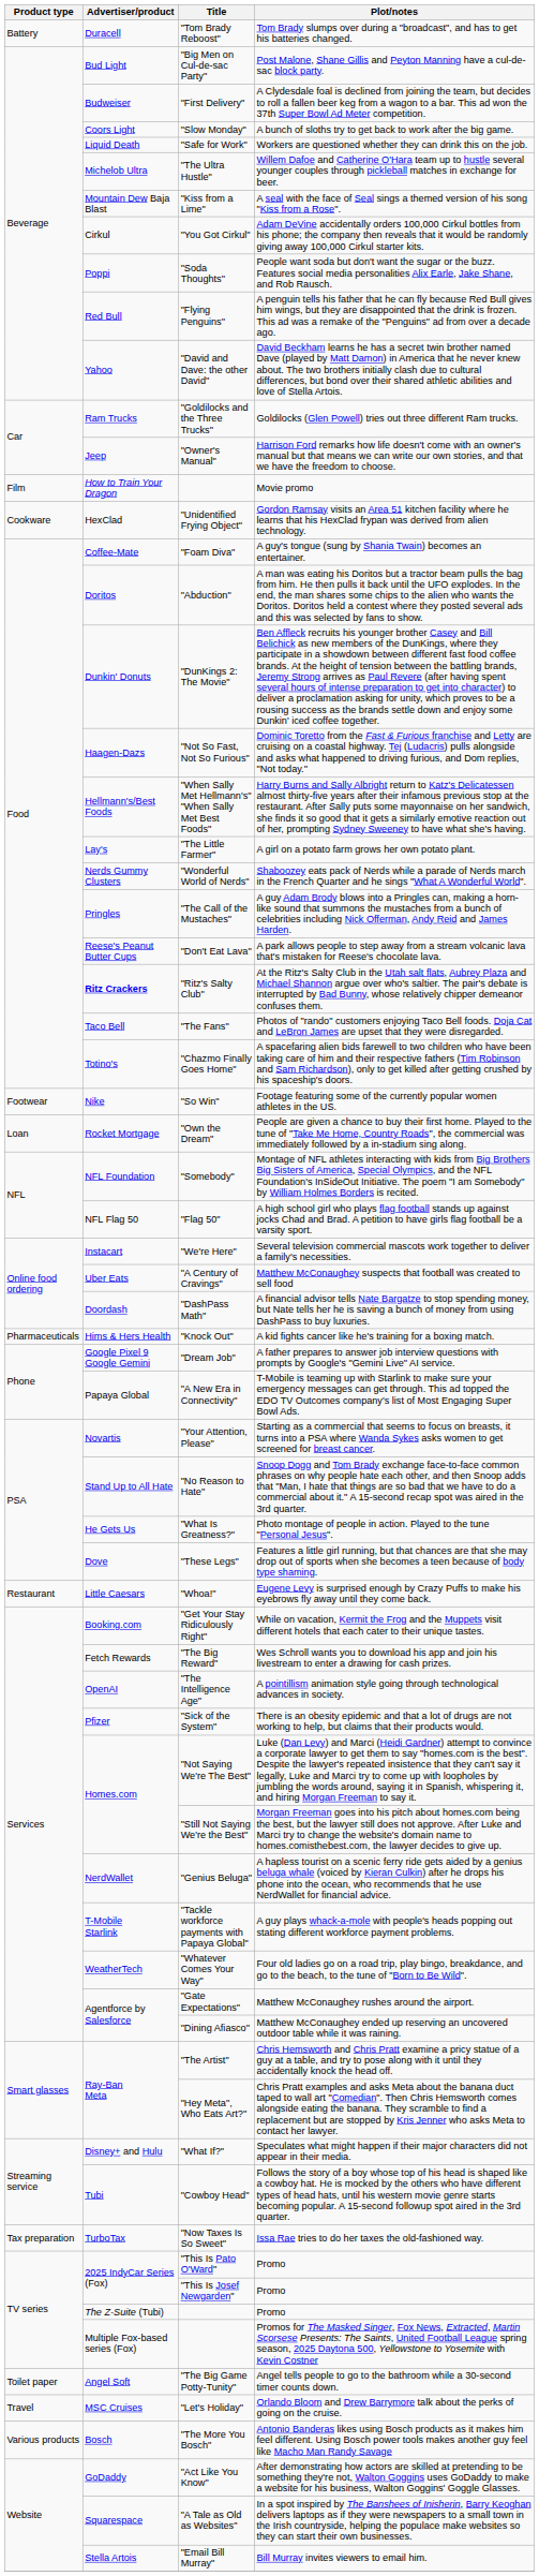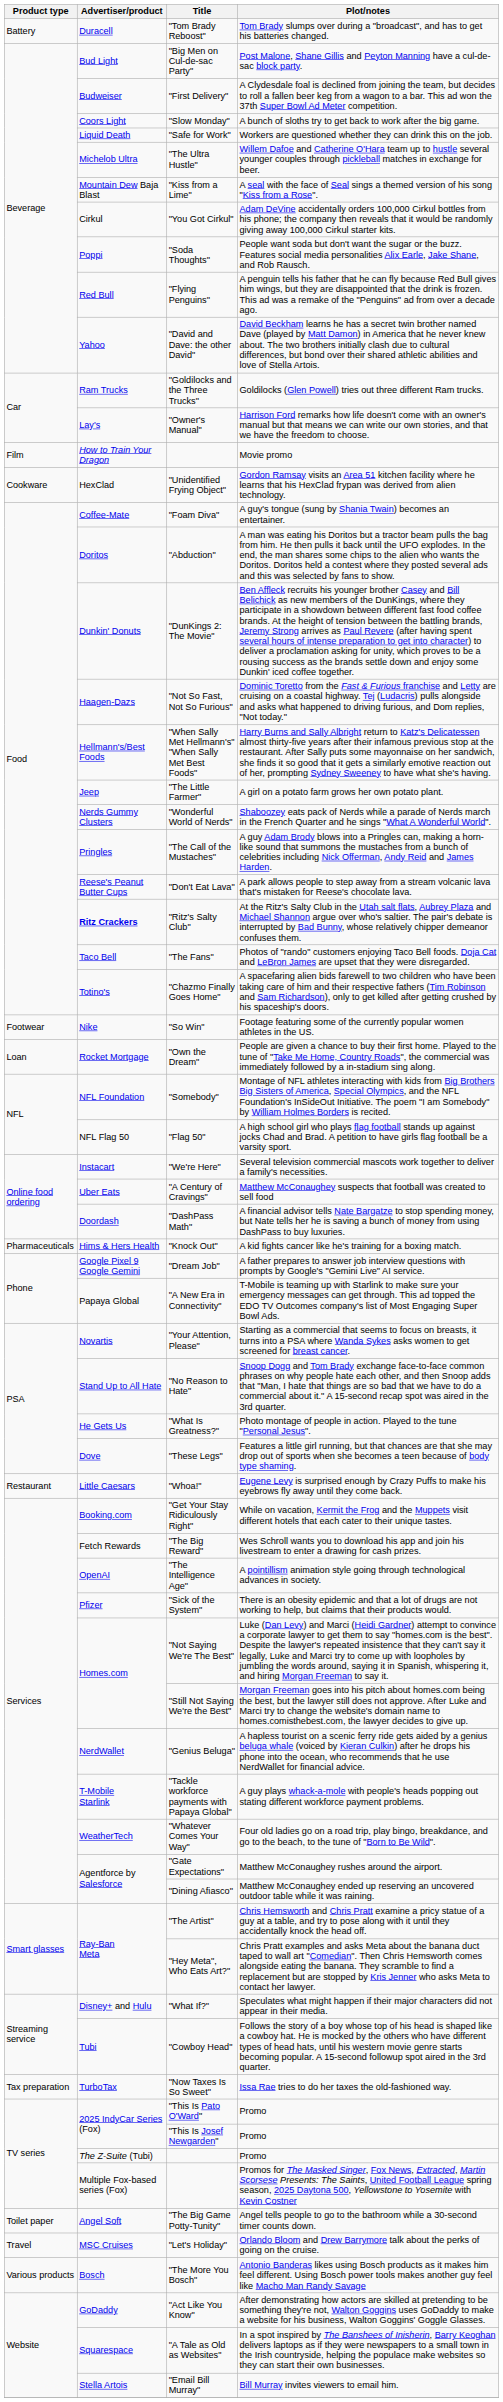 <table class="wikitable">
 <tr>
 <th>Product type</th>
 <th>Advertiser/product</th>
 <th>Title</th>
 <th>Plot/notes</th>
 </tr>
 <tr>
 <td>Battery</td>
 <td><a href='#'>Duracell</a></td>
 <td>"Tom Brady Reboost"</td>
 <td><a href='#'>Tom Brady</a> slumps over during a "broadcast", and has to get his batteries changed.</td>
 </tr>
 <tr>
 <td rowspan=10>Beverage</td>
 <td><a href='#'>Bud Light</a></td>
 <td>"Big Men on Cul-de-sac Party"</td>
 <td><a href='#'>Post Malone</a>, <a href='#'>Shane Gillis</a> and <a href='#'>Peyton Manning</a> have a cul-de-sac <a href='#'>block party</a>.</td>
 </tr>
 <tr>
 <td><a href='#'>Budweiser</a></td>
 <td>"First Delivery"</td>
 <td>A Clydesdale foal is declined from joining the team, but decides to roll a fallen beer keg from a wagon to a bar. This ad won the 37th <a href='#'>Super Bowl Ad Meter</a> competition.</td>
 </tr>
 <tr>
 <td><a href='#'>Coors Light</a></td>
 <td>"Slow Monday"</td>
 <td>A bunch of sloths try to get back to work after the big game.</td>
 </tr>
 <tr>
 <td><a href='#'>Liquid Death</a></td>
 <td>"Safe for Work"</td>
 <td>Workers are questioned whether they can drink this on the job.</td>
 </tr>
 <tr>
 <td><a href='#'>Michelob Ultra</a></td>
 <td>"The Ultra Hustle"</td>
 <td><a href='#'>Willem Dafoe</a> and <a href='#'>Catherine O'Hara</a> team up to <a href='#'>hustle</a> several younger couples through <a href='#'>pickleball</a> matches in exchange for beer.</td>
 </tr>
 <tr>
 <td><a href='#'>Mountain Dew</a> Baja Blast</td>
 <td>"Kiss from a Lime"</td>
 <td>A <a href='#'>seal</a> with the face of <a href='#'>Seal</a> sings a themed version of his song "<a href='#'>Kiss from a Rose</a>".</td>
 </tr>
 <tr>
 <td>Cirkul</td>
 <td>"You Got Cirkul"</td>
 <td><a href='#'>Adam DeVine</a> accidentally orders 100,000 Cirkul bottles from his phone; the company then reveals that it would be randomly giving away 100,000 Cirkul starter kits.</td>
 </tr>
 <tr>
 <td><a href='#'>Poppi</a></td>
 <td>"Soda Thoughts"</td>
 <td>People want soda but don't want the sugar or the buzz. Features social media personalities <a href='#'>Alix Earle</a>, <a href='#'>Jake Shane</a>, and Rob Rausch.</td>
 </tr>
 <tr>
 <td><a href='#'>Red Bull</a></td>
 <td>"Flying Penguins"</td>
 <td>A penguin tells his father that he can fly because Red Bull gives him wings, but they are disappointed that the drink is frozen. This ad was a remake of the "Penguins" ad from over a decade ago.</td>
 </tr>
 <tr>
 <td><a href='#'>Yahoo</a></td>
 <td>"David and Dave: the other David"</td>
 <td><a href='#'>David Beckham</a> learns he has a secret twin brother named Dave (played by <a href='#'>Matt Damon</a>) in America that he never knew about. The two brothers initially clash due to cultural differences, but bond over their shared athletic abilities and love of Stella Artois.</td>
 </tr>
 <tr>
 <td rowspan="2">Car</td>
 <td><a href='#'>Ram Trucks</a></td>
 <td>"Goldilocks and the Three Trucks"</td>
 <td>Goldilocks (<a href='#'>Glen Powell</a>) tries out three different Ram trucks.</td>
 </tr>
 <tr>
-<td><a href='#'>Jeep</a></td>
+<td><a href='#'>Lay's</a></td>
 <td>"Owner's Manual"</td>
 <td><a href='#'>Harrison Ford</a> remarks how life doesn't come with an owner's manual but that means we can write our own stories, and that we have the freedom to choose.</td>
 </tr>
 <tr>
 <td>Film</td>
 <td><em><a href='#'>How to Train Your Dragon</a></em></td>
 <td></td>
 <td>Movie promo</td>
 </tr>
 <tr>
 <td>Cookware</td>
 <td>HexClad</td>
 <td>"Unidentified Frying Object"</td>
 <td><a href='#'>Gordon Ramsay</a> visits an <a href='#'>Area 51</a> kitchen facility where he learns that his HexClad frypan was derived from alien technology.</td>
 </tr>
 <tr>
 <td rowspan=12>Food</td>
 <td><a href='#'>Coffee-Mate</a></td>
 <td>"Foam Diva"</td>
 <td>A guy's tongue (sung by <a href='#'>Shania Twain</a>) becomes an entertainer.</td>
 </tr>
 <tr>
 <td><a href='#'>Doritos</a></td>
 <td>"Abduction"</td>
 <td>A man was eating his Doritos but a tractor beam pulls the bag from him. He then pulls it back until the UFO explodes. In the end, the man shares some chips to the alien who wants the Doritos. Doritos held a contest where they posted several ads and this was selected by fans to show.</td>
 </tr>
 <tr>
 <td><a href='#'>Dunkin' Donuts</a></td>
 <td>"DunKings 2: The Movie"</td>
 <td><a href='#'>Ben Affleck</a> recruits his younger brother <a href='#'>Casey</a> and <a href='#'>Bill Belichick</a> as new members of the DunKings, where they participate in a showdown between different fast food coffee brands. At the height of tension between the battling brands, <a href='#'>Jeremy Strong</a> arrives as <a href='#'>Paul Revere</a> (after having spent <a href='#'>several hours of intense preparation to get into character</a>) to deliver a proclamation asking for unity, which proves to be a rousing success as the brands settle down and enjoy some Dunkin' iced coffee together.</td>
 </tr>
 <tr>
 <td><a href='#'>Haagen-Dazs</a></td>
 <td>"Not So Fast, Not So Furious"</td>
 <td><a href='#'>Dominic Toretto</a> from the <a href='#'><em>Fast & Furious</em> franchise</a> and <a href='#'>Letty</a> are cruising on a coastal highway. <a href='#'>Tej</a> (<a href='#'>Ludacris</a>) pulls alongside and asks what happened to driving furious, and Dom replies, "Not today."</td>
 </tr>
 <tr>
 <td><a href='#'>Hellmann's/Best Foods</a></td>
 <td>"When Sally Met Hellmann's"<br>"When Sally Met Best Foods"</td>
 <td><a href='#'>Harry Burns and Sally Albright</a> return to <a href='#'>Katz's Delicatessen</a> almost thirty-five years after their infamous previous stop at the restaurant. After Sally puts some mayonnaise on her sandwich, she finds it so good that it gets a similarly emotive reaction out of her, prompting <a href='#'>Sydney Sweeney</a> to have what she's having.</td>
 </tr>
 <tr>
-<td><a href='#'>Lay's</a></td>
+<td><a href='#'>Jeep</a></td>
 <td>"The Little Farmer"</td>
 <td>A girl on a potato farm grows her own potato plant.</td>
 </tr>
 <tr>
 <td><a href='#'>Nerds Gummy Clusters</a></td>
 <td>"Wonderful World of Nerds"</td>
 <td><a href='#'>Shaboozey</a> eats pack of Nerds while a parade of Nerds march in the French Quarter and he sings "<a href='#'>What A Wonderful World</a>".</td>
 </tr>
 <tr>
 <td><a href='#'>Pringles</a></td>
 <td>"The Call of the Mustaches"</td>
 <td>A guy <a href='#'>Adam Brody</a> blows into a Pringles can, making a horn-like sound that summons the mustaches from a bunch of celebrities including <a href='#'>Nick Offerman</a>, <a href='#'>Andy Reid</a> and <a href='#'>James Harden</a>.</td>
 </tr>
 <tr>
 <td><a href='#'>Reese's Peanut Butter Cups</a></td>
 <td>"Don't Eat Lava"</td>
 <td>A park allows people to step away from a stream volcanic lava that's mistaken for Reese's chocolate lava.</td>
 </tr>
 <tr>
 <td><strong><a href='#'>Ritz Crackers</a></strong></td>
 <td>"Ritz's Salty Club"</td>
 <td>At the Ritz's Salty Club in the <a href='#'>Utah salt flats</a>, <a href='#'>Aubrey Plaza</a> and <a href='#'>Michael Shannon</a> argue over who's saltier. The pair's debate is interrupted by <a href='#'>Bad Bunny</a>, whose relatively chipper demeanor confuses them.</td>
 </tr>
 <tr>
 <td><a href='#'>Taco Bell</a></td>
 <td>"The Fans"</td>
 <td>Photos of "rando" customers enjoying Taco Bell foods.  <a href='#'>Doja Cat</a> and <a href='#'>LeBron James</a> are upset that they were disregarded.</td>
 </tr>
 <tr>
 <td><a href='#'>Totino's</a></td>
 <td>"Chazmo Finally Goes Home"</td>
 <td>A spacefaring alien bids farewell to two children who have been taking care of him and their respective fathers (<a href='#'>Tim Robinson</a> and <a href='#'>Sam Richardson</a>), only to get killed after getting crushed by his spaceship's doors.</td>
 </tr>
 <tr>
 <td>Footwear</td>
 <td><a href='#'>Nike</a></td>
 <td>"So Win"</td>
 <td>Footage featuring some of the currently popular women athletes in the US.</td>
 </tr>
 <tr>
 <td>Loan</td>
 <td><a href='#'>Rocket Mortgage</a></td>
 <td>"Own the Dream"</td>
 <td>People are given a chance to buy their first home.  Played to the tune of "<a href='#'>Take Me Home, Country Roads</a>", the commercial was immediately followed by a in-stadium sing along.</td>
 </tr>
 <tr>
 <td rowspan="2">NFL</td>
 <td><a href='#'>NFL Foundation</a></td>
 <td>"Somebody"</td>
 <td>Montage of NFL athletes interacting with kids from <a href='#'>Big Brothers Big Sisters of America</a>, <a href='#'>Special Olympics</a>, and the NFL Foundation's InSideOut Initiative. The poem "I am Somebody" by <a href='#'>William Holmes Borders</a> is recited.</td>
 </tr>
 <tr>
 <td>NFL Flag 50</td>
 <td>"Flag 50"</td>
 <td>A high school girl who plays <a href='#'>flag football</a> stands up against jocks Chad and Brad. A petition to have girls flag football be a varsity sport.</td>
 </tr>
 <tr>
 <td rowspan="3"><a href='#'>Online food ordering</a></td>
 <td><a href='#'>Instacart</a></td>
 <td>"We're Here"</td>
 <td>Several television commercial mascots work together to deliver a family's necessities.</td>
 </tr>
 <tr>
 <td><a href='#'>Uber Eats</a></td>
 <td>"A Century of Cravings"</td>
 <td><a href='#'>Matthew McConaughey</a> suspects that football was created to sell food</td>
 </tr>
 <tr>
 <td><a href='#'>Doordash</a></td>
 <td>"DashPass Math"</td>
 <td>A financial advisor tells <a href='#'>Nate Bargatze</a> to stop spending money, but Nate tells her he is saving a bunch of money from using DashPass to buy luxuries.</td>
 </tr>
 <tr>
 <td>Pharmaceuticals</td>
 <td><a href='#'>Hims & Hers Health</a></td>
 <td>"Knock Out"</td>
 <td>A kid fights cancer like he's training for a boxing match. </td>
 </tr>
 <tr>
 <td rowspan="2">Phone</td>
 <td><a href='#'>Google Pixel 9</a><br><a href='#'>Google Gemini</a></td>
 <td>"Dream Job"</td>
 <td>A father prepares to answer job interview questions with prompts by Google's "Gemini Live" AI service.</td>
 </tr>
 <tr>
 <td>Papaya Global</td>
 <td>"A New Era in Connectivity"</td>
 <td>T-Mobile is teaming up with Starlink to make sure your emergency messages can get through. This ad topped the EDO TV Outcomes company's list of Most Engaging Super Bowl Ads.</td>
 </tr>
 <tr>
 <td rowspan="4">PSA</td>
 <td><a href='#'>Novartis</a></td>
 <td>"Your Attention, Please"</td>
 <td>Starting as a commercial that seems to focus on breasts, it turns into a PSA where <a href='#'>Wanda Sykes</a> asks women to get screened for <a href='#'>breast cancer</a>.</td>
 </tr>
 <tr>
 <td><a href='#'>Stand Up to All Hate</a></td>
 <td>"No Reason to Hate"</td>
 <td><a href='#'>Snoop Dogg</a> and <a href='#'>Tom Brady</a> exchange face-to-face common phrases on why people hate each other, and then Snoop adds that "Man, I hate that things are so bad that we have to do a commercial about it." A 15-second recap spot was aired in the 3rd quarter.</td>
 </tr>
 <tr>
 <td><a href='#'>He Gets Us</a></td>
 <td>"What Is Greatness?"</td>
 <td>Photo montage of people in action. Played to the tune "<a href='#'>Personal Jesus</a>".</td>
 </tr>
 <tr>
 <td><a href='#'>Dove</a></td>
 <td>"These Legs"</td>
 <td>Features a little girl running, but that chances are that she may drop out of sports when she becomes a teen because of <a href='#'>body type shaming</a>.</td>
 </tr>
 <tr>
 <td>Restaurant</td>
 <td><a href='#'>Little Caesars</a></td>
 <td>"Whoa!"</td>
 <td><a href='#'>Eugene Levy</a> is surprised enough by Crazy Puffs to make his eyebrows fly away until they come back.</td>
 </tr>
 <tr>
 <td rowspan="11">Services</td>
 <td><a href='#'>Booking.com</a></td>
 <td>"Get Your Stay Ridiculously Right"</td>
 <td>While on vacation, <a href='#'>Kermit the Frog</a> and the <a href='#'>Muppets</a> visit different hotels that each cater to their unique tastes.</td>
 </tr>
 <tr>
 <td>Fetch Rewards</td>
 <td>"The Big Reward"</td>
 <td>Wes Schroll wants you to download his app and join his livestream to enter a drawing for cash prizes.</td>
 </tr>
 <tr>
 <td><a href='#'>OpenAI</a></td>
 <td>"The Intelligence Age"</td>
 <td>A <a href='#'>pointillism</a> animation style going through technological advances in society.</td>
 </tr>
 <tr>
 <td><a href='#'>Pfizer</a></td>
 <td>"Sick of the System"</td>
 <td>There is an obesity epidemic and that a lot of drugs are not working to help, but claims that their products would.</td>
 </tr>
 <tr>
 <td rowspan="2"><a href='#'>Homes.com</a></td>
 <td>"Not Saying We're The Best"</td>
 <td>Luke (<a href='#'>Dan Levy</a>) and Marci (<a href='#'>Heidi Gardner</a>) attempt to convince a corporate lawyer to get them to say "homes.com is the best". Despite the lawyer's repeated insistence that they can't say it legally, Luke and Marci try to come up with loopholes by jumbling the words around, saying it in Spanish, whispering it, and hiring <a href='#'>Morgan Freeman</a> to say it.</td>
 </tr>
 <tr id="homes.comisthebest.com">
 <td>"Still Not Saying We're the Best"</td>
 <td><a href='#'>Morgan Freeman</a> goes into his pitch about homes.com being the best, but the lawyer still does not approve. After Luke and Marci try to change the website's domain name to homes.comisthebest.com, the lawyer decides to give up.</td>
 </tr>
 <tr>
 <td><a href='#'>NerdWallet</a></td>
 <td>"Genius Beluga"</td>
 <td>A hapless tourist on a scenic ferry ride gets aided by a genius <a href='#'>beluga whale</a> (voiced by <a href='#'>Kieran Culkin</a>) after he drops his phone into the ocean, who recommends that he use NerdWallet for financial advice.</td>
 </tr>
 <tr>
 <td><a href='#'>T-Mobile</a><br> <a href='#'>Starlink</a></td>
 <td>"Tackle workforce payments with Papaya Global"</td>
 <td>A guy plays <a href='#'>whack-a-mole</a> with people's heads popping out stating different workforce payment problems.</td>
 </tr>
 <tr>
 <td><a href='#'>WeatherTech</a></td>
 <td>"Whatever Comes Your Way"</td>
 <td>Four old ladies go on a road trip, play bingo,  breakdance, and go to the beach, to the tune of "<a href='#'>Born to Be Wild</a>".</td>
 </tr>
 <tr>
 <td rowspan="2">Agentforce by <a href='#'>Salesforce</a></td>
 <td>"Gate Expectations"</td>
 <td>Matthew McConaughey rushes around the airport.</td>
 </tr>
 <tr>
 <td>"Dining Afiasco"</td>
 <td>Matthew McConaughey ended up reserving an uncovered outdoor table while it was raining.</td>
 </tr>
 <tr>
 <td rowspan="2"><a href='#'>Smart glasses</a></td>
 <td rowspan="2"><a href='#'>Ray-Ban</a><br><a href='#'>Meta</a></td>
 <td>"The Artist"</td>
 <td><a href='#'>Chris Hemsworth</a> and <a href='#'>Chris Pratt</a> examine a pricy statue of a guy at a table, and try to pose along with it until they accidentally knock the head off.</td>
 </tr>
 <tr>
 <td>"Hey Meta", Who Eats Art?"</td>
 <td>Chris Pratt examples and asks Meta about the banana duct taped to wall art "<a href='#'>Comedian</a>". Then Chris Hemsworth comes alongside eating the banana. They scramble to find a replacement but are stopped by <a href='#'>Kris Jenner</a> who asks Meta to contact her lawyer.</td>
 </tr>
 <tr>
 <td rowspan="2">Streaming service</td>
 <td><a href='#'>Disney+</a> and <a href='#'>Hulu</a></td>
 <td>"What If?"</td>
 <td>Speculates what might happen if their major characters did not appear in their media.</td>
 </tr>
 <tr>
 <td><a href='#'>Tubi</a></td>
 <td>"Cowboy Head"</td>
 <td>Follows the story of a boy whose top of his head is shaped like a cowboy hat. He is mocked by the others who have different types of head hats, until his western movie genre starts becoming popular.  A 15-second followup spot aired in the 3rd quarter.</td>
 </tr>
 <tr>
 <td>Tax preparation</td>
 <td><a href='#'>TurboTax</a></td>
 <td>"Now Taxes Is So Sweet"</td>
 <td><a href='#'>Issa Rae</a> tries to do her taxes the old-fashioned way.</td>
 </tr>
 <tr>
 <td rowspan="4">TV series</td>
 <td rowspan="2"><a href='#'>2025 IndyCar Series</a> (Fox)</td>
 <td>"This Is <a href='#'>Pato O'Ward</a>"</td>
 <td>Promo</td>
 </tr>
 <tr>
 <td>"This Is <a href='#'>Josef Newgarden</a>"</td>
 <td>Promo</td>
 </tr>
 <tr>
 <td><em>The Z-Suite</em> (Tubi)</td>
 <td></td>
 <td>Promo</td>
 </tr>
 <tr>
 <td>Multiple Fox-based series (Fox)</td>
 <td></td>
 <td>Promos for <em><a href='#'>The Masked Singer</a></em>, <a href='#'>Fox News</a>, <em><a href='#'>Extracted</a></em>, <em><a href='#'>Martin Scorsese</a> Presents: The Saints</em>,  <a href='#'>United Football League</a> spring season, <a href='#'>2025 Daytona 500</a>, <em>Yellowstone to Yosemite</em> with <a href='#'>Kevin Costner</a></td>
 </tr>
 <tr>
 <td>Toilet paper</td>
 <td><a href='#'>Angel Soft</a></td>
 <td>"The Big Game Potty-Tunity"</td>
 <td>Angel tells people to go to the bathroom while a 30-second timer counts down.</td>
 </tr>
 <tr>
 <td>Travel</td>
 <td><a href='#'>MSC Cruises</a></td>
 <td>"Let's Holiday"</td>
 <td><a href='#'>Orlando Bloom</a> and <a href='#'>Drew Barrymore</a> talk about the perks of going on the cruise.</td>
 </tr>
 <tr>
 <td>Various products</td>
 <td><a href='#'>Bosch</a></td>
 <td>"The More You Bosch"</td>
 <td><a href='#'>Antonio Banderas</a> likes using Bosch products as it makes him feel different. Using Bosch power tools makes another guy feel like <a href='#'>Macho Man Randy Savage</a></td>
 </tr>
 <tr>
 <td rowspan="3">Website</td>
 <td><a href='#'>GoDaddy</a></td>
 <td>"Act Like You Know"</td>
 <td>After demonstrating how actors are skilled at pretending to be something they're not, <a href='#'>Walton Goggins</a> uses GoDaddy to make a website for his business, Walton Goggins' Goggle Glasses.</td>
 </tr>
 <tr>
 <td><a href='#'>Squarespace</a></td>
 <td>"A Tale as Old as Websites"</td>
 <td>In a spot inspired by <em><a href='#'>The Banshees of Inisherin</a></em>, <a href='#'>Barry Keoghan</a> delivers laptops as if they were newspapers to a small town in the Irish countryside, helping the populace make websites so they can start their own businesses.</td>
 </tr>
 <tr>
 <td><a href='#'>Stella Artois</a></td>
 <td>"Email Bill Murray"</td>
 <td><a href='#'>Bill Murray</a> invites viewers to email him.</td>
 </tr>
 <tr>
 </tr>
 </table>
